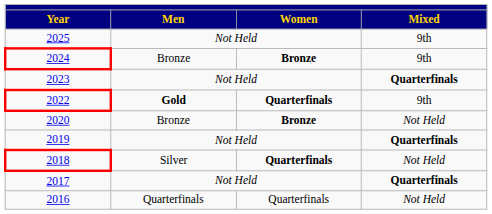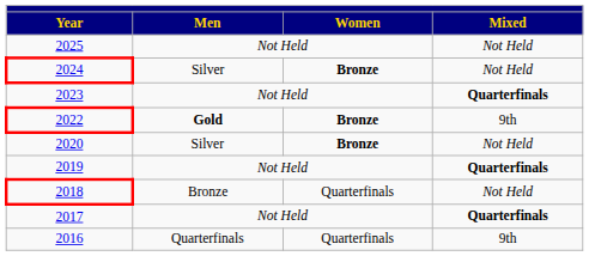 <table class="wikitable" style="text-align: center;font-size:90%;">
 <tr>
 <th style="background:#000080;" colspan=4></th>
 </tr>
 <tr style="color:gold;">
 <th style="background:#000080;" width=125>Year</th>
 <th style="background:#000080;" width=150>Men</th>
 <th style="background:#000080;" width=150>Women</th>
 <th style="background:#000080;" width=150>Mixed</th>
 </tr>
 <tr>
 <td><a href='#'>2025</a></td>
 <td colspan=2><em>Not Held</em></td>
-<td>9th</td>
+<td><em>Not Held</em></td>
 </tr>
 <tr>
 <td style="border: 3px solid red"><a href='#'>2024</a></td>
-<td> Bronze</td>
+<td> Silver</td>
 <td><strong> Bronze</strong></td>
-<td>9th</td>
+<td><em>Not Held</em></td>
 </tr>
 <tr>
 <td><a href='#'>2023</a></td>
 <td colspan=2><em>Not Held</em></td>
 <td><strong>Quarterfinals</strong></td>
 </tr>
 <tr>
 <td style="border: 3px solid red"><a href='#'>2022</a></td>
 <td><strong> Gold</strong></td>
-<td><strong>Quarterfinals</strong></td>
+<td><strong> Bronze</strong></td>
 <td>9th</td>
 </tr>
 <tr>
 <td><a href='#'>2020</a></td>
-<td> Bronze</td>
+<td> Silver</td>
 <td><strong> Bronze</strong></td>
 <td><em>Not Held</em></td>
 </tr>
 <tr>
 <td><a href='#'>2019</a></td>
 <td colspan=2><em>Not Held</em></td>
 <td><strong>Quarterfinals</strong></td>
 </tr>
 <tr>
 <td style="border: 3px solid red"><a href='#'>2018</a></td>
-<td> Silver</td>
-<td><strong>Quarterfinals</strong></td>
+<td> Bronze</td>
+<td>Quarterfinals</td>
 <td><em>Not Held</em></td>
 </tr>
 <tr>
 <td><a href='#'>2017</a></td>
 <td colspan=2><em>Not Held</em></td>
 <td><strong>Quarterfinals</strong></td>
 </tr>
 <tr>
 <td><a href='#'>2016</a></td>
 <td>Quarterfinals</td>
 <td>Quarterfinals</td>
-<td><em>Not Held</em></td>
+<td>9th</td>
 </tr>
 </table>
